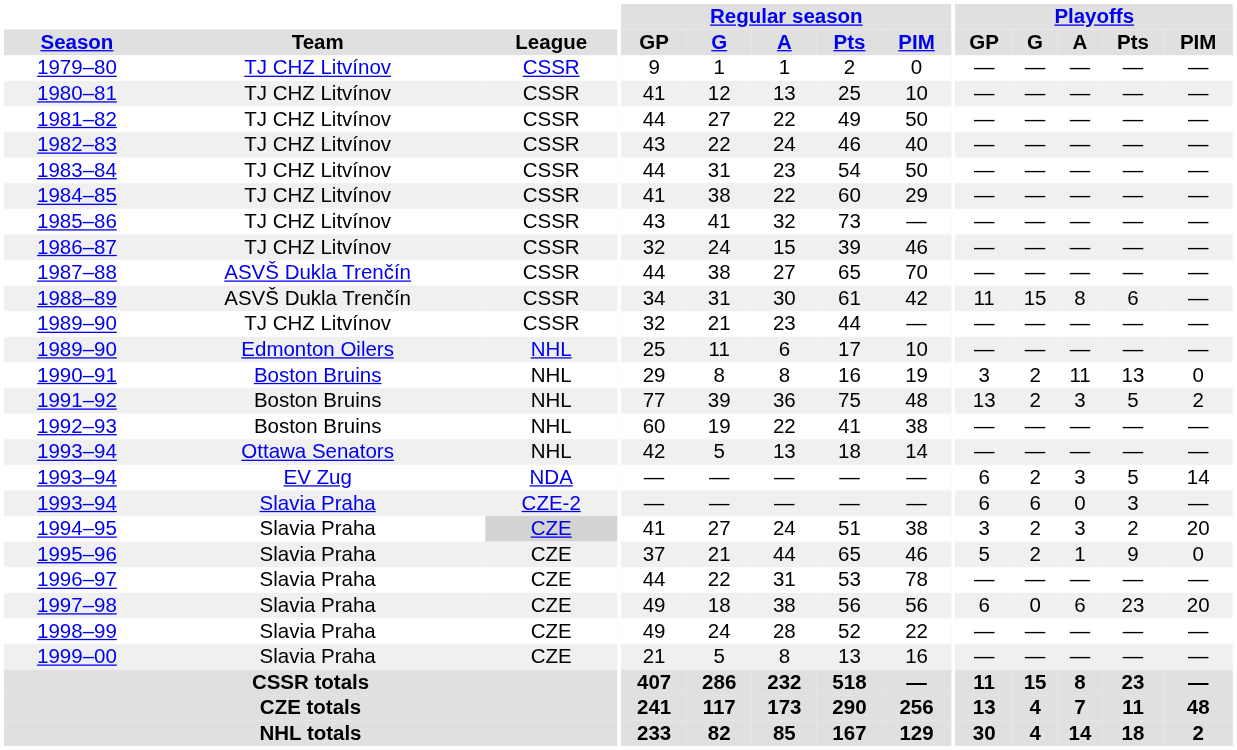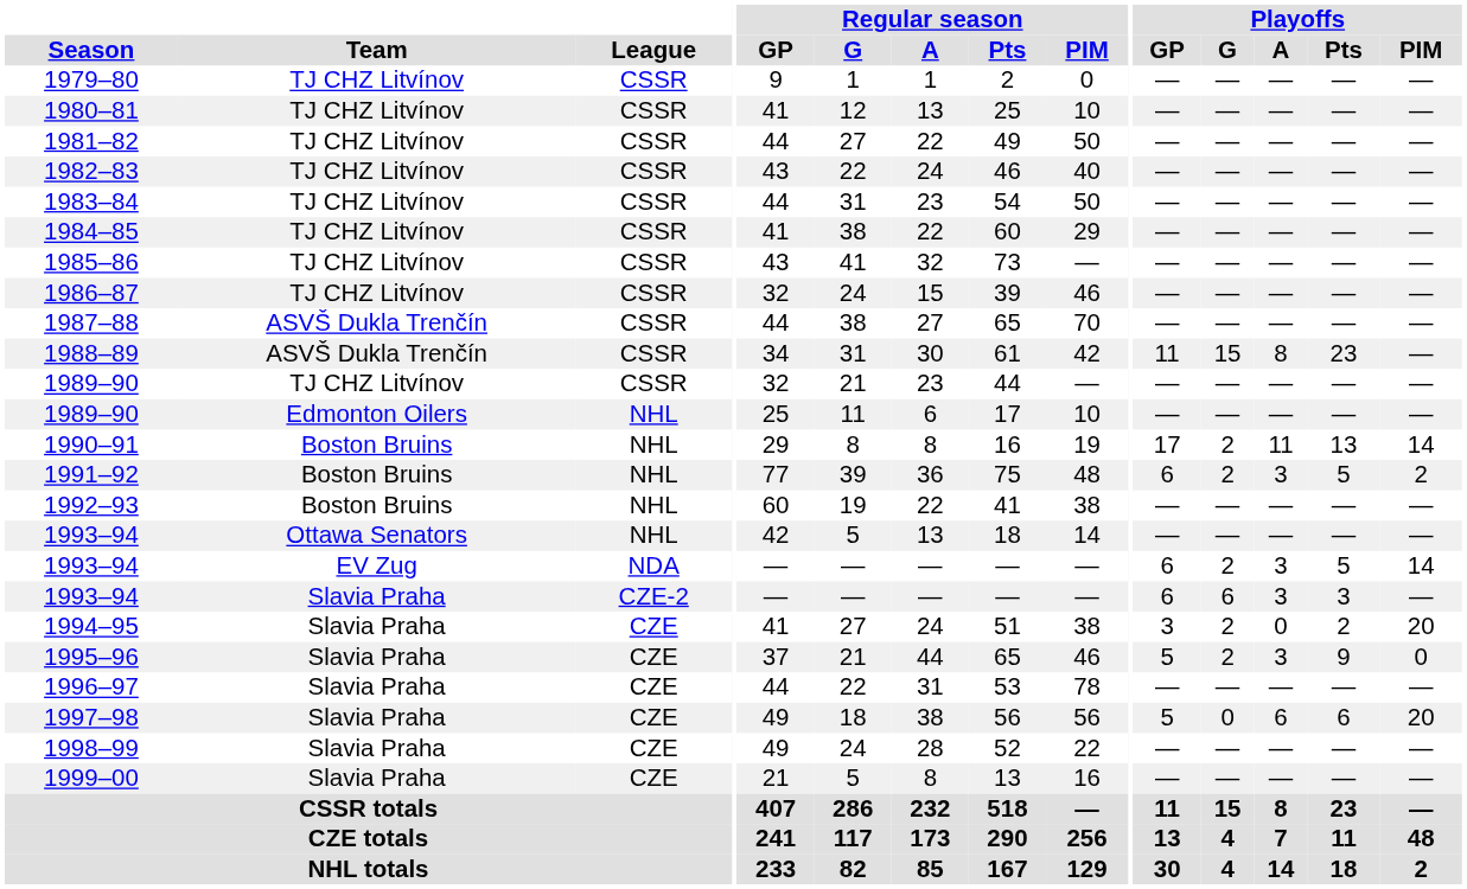 <table border="0" cellpadding="1" cellspacing="0" style="text-align:center; width:60em">
 <tr bgcolor="#e0e0e0">
 <th colspan="3" bgcolor="#ffffff"></th>
 <th rowspan="100" bgcolor="#ffffff"></th>
 <th colspan="5"><a href='#'>Regular season</a></th>
 <th rowspan="100" bgcolor="#ffffff"></th>
 <th colspan="5"><a href='#'>Playoffs</a></th>
 </tr>
 <tr bgcolor="#e0e0e0">
 <th><a href='#'>Season</a></th>
 <th>Team</th>
 <th>League</th>
 <th>GP</th>
 <th><a href='#'>G</a></th>
 <th><a href='#'>A</a></th>
 <th><a href='#'>Pts</a></th>
 <th><a href='#'>PIM</a></th>
 <th>GP</th>
 <th>G</th>
 <th>A</th>
 <th>Pts</th>
 <th>PIM</th>
 </tr>
 <tr>
 <td><a href='#'>1979–80</a></td>
 <td><a href='#'>TJ CHZ Litvínov</a></td>
 <td><a href='#'>CSSR</a></td>
 <td>9</td>
 <td>1</td>
 <td>1</td>
 <td>2</td>
 <td>0</td>
 <td>—</td>
 <td>—</td>
 <td>—</td>
 <td>—</td>
 <td>—</td>
 </tr>
 <tr bgcolor="#f0f0f0">
 <td><a href='#'>1980–81</a></td>
 <td>TJ CHZ Litvínov</td>
 <td>CSSR</td>
 <td>41</td>
 <td>12</td>
 <td>13</td>
 <td>25</td>
 <td>10</td>
 <td>—</td>
 <td>—</td>
 <td>—</td>
 <td>—</td>
 <td>—</td>
 </tr>
 <tr>
 <td><a href='#'>1981–82</a></td>
 <td>TJ CHZ Litvínov</td>
 <td>CSSR</td>
 <td>44</td>
 <td>27</td>
 <td>22</td>
 <td>49</td>
 <td>50</td>
 <td>—</td>
 <td>—</td>
 <td>—</td>
 <td>—</td>
 <td>—</td>
 </tr>
 <tr bgcolor="#f0f0f0">
 <td><a href='#'>1982–83</a></td>
 <td>TJ CHZ Litvínov</td>
 <td>CSSR</td>
 <td>43</td>
 <td>22</td>
 <td>24</td>
 <td>46</td>
 <td>40</td>
 <td>—</td>
 <td>—</td>
 <td>—</td>
 <td>—</td>
 <td>—</td>
 </tr>
 <tr>
 <td><a href='#'>1983–84</a></td>
 <td>TJ CHZ Litvínov</td>
 <td>CSSR</td>
 <td>44</td>
 <td>31</td>
 <td>23</td>
 <td>54</td>
 <td>50</td>
 <td>—</td>
 <td>—</td>
 <td>—</td>
 <td>—</td>
 <td>—</td>
 </tr>
 <tr bgcolor="#f0f0f0">
 <td><a href='#'>1984–85</a></td>
 <td>TJ CHZ Litvínov</td>
 <td>CSSR</td>
 <td>41</td>
 <td>38</td>
 <td>22</td>
 <td>60</td>
 <td>29</td>
 <td>—</td>
 <td>—</td>
 <td>—</td>
 <td>—</td>
 <td>—</td>
 </tr>
 <tr>
 <td><a href='#'>1985–86</a></td>
 <td>TJ CHZ Litvínov</td>
 <td>CSSR</td>
 <td>43</td>
 <td>41</td>
 <td>32</td>
 <td>73</td>
 <td>—</td>
 <td>—</td>
 <td>—</td>
 <td>—</td>
 <td>—</td>
 <td>—</td>
 </tr>
 <tr bgcolor="#f0f0f0">
 <td><a href='#'>1986–87</a></td>
 <td>TJ CHZ Litvínov</td>
 <td>CSSR</td>
 <td>32</td>
 <td>24</td>
 <td>15</td>
 <td>39</td>
 <td>46</td>
 <td>—</td>
 <td>—</td>
 <td>—</td>
 <td>—</td>
 <td>—</td>
 </tr>
 <tr>
 <td><a href='#'>1987–88</a></td>
 <td><a href='#'>ASVŠ Dukla Trenčín</a></td>
 <td>CSSR</td>
 <td>44</td>
 <td>38</td>
 <td>27</td>
 <td>65</td>
 <td>70</td>
 <td>—</td>
 <td>—</td>
 <td>—</td>
 <td>—</td>
 <td>—</td>
 </tr>
 <tr bgcolor="#f0f0f0">
 <td><a href='#'>1988–89</a></td>
 <td>ASVŠ Dukla Trenčín</td>
 <td>CSSR</td>
 <td>34</td>
 <td>31</td>
 <td>30</td>
 <td>61</td>
 <td>42</td>
 <td>11</td>
 <td>15</td>
 <td>8</td>
-<td>6</td>
+<td>23</td>
 <td>—</td>
 </tr>
 <tr>
 <td><a href='#'>1989–90</a></td>
 <td>TJ CHZ Litvínov</td>
 <td>CSSR</td>
 <td>32</td>
 <td>21</td>
 <td>23</td>
 <td>44</td>
 <td>—</td>
 <td>—</td>
 <td>—</td>
 <td>—</td>
 <td>—</td>
 <td>—</td>
 </tr>
 <tr bgcolor="#f0f0f0">
 <td><a href='#'>1989–90</a></td>
 <td><a href='#'>Edmonton Oilers</a></td>
 <td><a href='#'>NHL</a></td>
 <td>25</td>
 <td>11</td>
 <td>6</td>
 <td>17</td>
 <td>10</td>
 <td>—</td>
 <td>—</td>
 <td>—</td>
 <td>—</td>
 <td>—</td>
 </tr>
 <tr>
 <td><a href='#'>1990–91</a></td>
 <td><a href='#'>Boston Bruins</a></td>
 <td>NHL</td>
 <td>29</td>
 <td>8</td>
 <td>8</td>
 <td>16</td>
 <td>19</td>
-<td>3</td>
+<td>17</td>
 <td>2</td>
 <td>11</td>
 <td>13</td>
-<td>0</td>
+<td>14</td>
 </tr>
 <tr bgcolor="#f0f0f0">
 <td><a href='#'>1991–92</a></td>
 <td>Boston Bruins</td>
 <td>NHL</td>
 <td>77</td>
 <td>39</td>
 <td>36</td>
 <td>75</td>
 <td>48</td>
-<td>13</td>
+<td>6</td>
 <td>2</td>
 <td>3</td>
 <td>5</td>
 <td>2</td>
 </tr>
 <tr>
 <td><a href='#'>1992–93</a></td>
 <td>Boston Bruins</td>
 <td>NHL</td>
 <td>60</td>
 <td>19</td>
 <td>22</td>
 <td>41</td>
 <td>38</td>
 <td>—</td>
 <td>—</td>
 <td>—</td>
 <td>—</td>
 <td>—</td>
 </tr>
 <tr bgcolor="#f0f0f0">
 <td><a href='#'>1993–94</a></td>
 <td><a href='#'>Ottawa Senators</a></td>
 <td>NHL</td>
 <td>42</td>
 <td>5</td>
 <td>13</td>
 <td>18</td>
 <td>14</td>
 <td>—</td>
 <td>—</td>
 <td>—</td>
 <td>—</td>
 <td>—</td>
 </tr>
 <tr>
 <td><a href='#'>1993–94</a></td>
 <td><a href='#'>EV Zug</a></td>
 <td><a href='#'>NDA</a></td>
 <td>—</td>
 <td>—</td>
 <td>—</td>
 <td>—</td>
 <td>—</td>
 <td>6</td>
 <td>2</td>
 <td>3</td>
 <td>5</td>
 <td>14</td>
 </tr>
 <tr bgcolor="#f0f0f0">
 <td><a href='#'>1993–94</a></td>
 <td><a href='#'>Slavia Praha</a></td>
 <td><a href='#'>CZE-2</a></td>
 <td>—</td>
 <td>—</td>
 <td>—</td>
 <td>—</td>
 <td>—</td>
 <td>6</td>
 <td>6</td>
-<td>0</td>
+<td>3</td>
 <td>3</td>
 <td>—</td>
 </tr>
 <tr>
 <td><a href='#'>1994–95</a></td>
 <td>Slavia Praha</td>
-<td style="background: lightgrey;"><a href='#'>CZE</a></td>
+<td><a href='#'>CZE</a></td>
 <td>41</td>
 <td>27</td>
 <td>24</td>
 <td>51</td>
 <td>38</td>
 <td>3</td>
 <td>2</td>
-<td>3</td>
+<td>0</td>
 <td>2</td>
 <td>20</td>
 </tr>
 <tr bgcolor="#f0f0f0">
 <td><a href='#'>1995–96</a></td>
 <td>Slavia Praha</td>
 <td>CZE</td>
 <td>37</td>
 <td>21</td>
 <td>44</td>
 <td>65</td>
 <td>46</td>
 <td>5</td>
 <td>2</td>
-<td>1</td>
+<td>3</td>
 <td>9</td>
 <td>0</td>
 </tr>
 <tr>
 <td><a href='#'>1996–97</a></td>
 <td>Slavia Praha</td>
 <td>CZE</td>
 <td>44</td>
 <td>22</td>
 <td>31</td>
 <td>53</td>
 <td>78</td>
 <td>—</td>
 <td>—</td>
 <td>—</td>
 <td>—</td>
 <td>—</td>
 </tr>
 <tr bgcolor="#f0f0f0">
 <td><a href='#'>1997–98</a></td>
 <td>Slavia Praha</td>
 <td>CZE</td>
 <td>49</td>
 <td>18</td>
 <td>38</td>
 <td>56</td>
 <td>56</td>
-<td>6</td>
+<td>5</td>
 <td>0</td>
 <td>6</td>
-<td>23</td>
+<td>6</td>
 <td>20</td>
 </tr>
 <tr>
 <td><a href='#'>1998–99</a></td>
 <td>Slavia Praha</td>
 <td>CZE</td>
 <td>49</td>
 <td>24</td>
 <td>28</td>
 <td>52</td>
 <td>22</td>
 <td>—</td>
 <td>—</td>
 <td>—</td>
 <td>—</td>
 <td>—</td>
 </tr>
 <tr bgcolor="#f0f0f0">
 <td><a href='#'>1999–00</a></td>
 <td>Slavia Praha</td>
 <td>CZE</td>
 <td>21</td>
 <td>5</td>
 <td>8</td>
 <td>13</td>
 <td>16</td>
 <td>—</td>
 <td>—</td>
 <td>—</td>
 <td>—</td>
 <td>—</td>
 </tr>
 <tr bgcolor="#e0e0e0">
 <th colspan="3">CSSR totals</th>
 <th>407</th>
 <th>286</th>
 <th>232</th>
 <th>518</th>
 <th>—</th>
 <th>11</th>
 <th>15</th>
 <th>8</th>
 <th>23</th>
 <th>—</th>
 </tr>
 <tr bgcolor="#e0e0e0">
 <th colspan="3">CZE totals</th>
 <th>241</th>
 <th>117</th>
 <th>173</th>
 <th>290</th>
 <th>256</th>
 <th>13</th>
 <th>4</th>
 <th>7</th>
 <th>11</th>
 <th>48</th>
 </tr>
 <tr bgcolor="#e0e0e0">
 <th colspan="3">NHL totals</th>
 <th>233</th>
 <th>82</th>
 <th>85</th>
 <th>167</th>
 <th>129</th>
 <th>30</th>
 <th>4</th>
 <th>14</th>
 <th>18</th>
 <th>2</th>
 </tr>
 </table>
